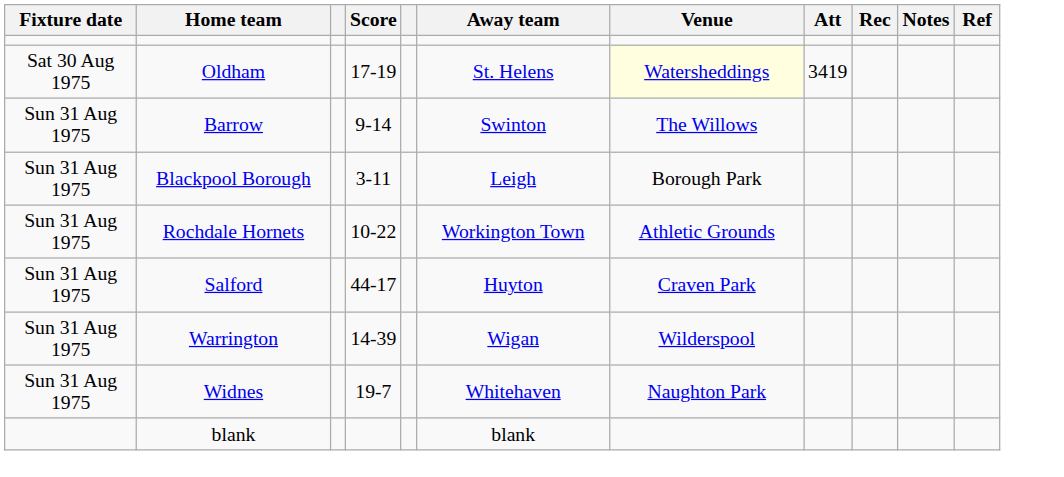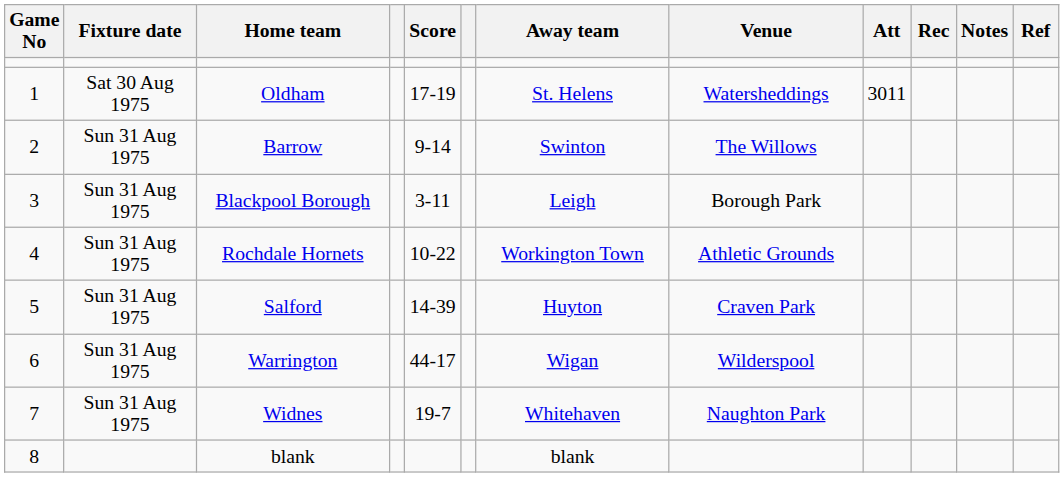 <table class="wikitable" style="text-align:center;">
 <tr>
+<th width=20 abbr="No">Game No</th>
 <th width=100 abbr="Date">Fixture date</th>
 <th width=150 abbr="Home team">Home team</th>
 <th width=5 abbr="space"></th>
 <th width=20 abbr="Score">Score</th>
 <th width=5 abbr="space"></th>
 <th width=150 abbr="Away team">Away team</th>
 <th width=150 abbr="Venue">Venue</th>
 <th width=30 abbr="Att">Att</th>
 <th width=30 abbr="Rec">Rec</th>
 <th width=20 abbr="Notes">Notes</th>
 <th width=30 abbr="Ref">Ref</th>
 </tr>
 <tr>
 <td></td>
 <td></td>
 <td></td>
 <td></td>
 <td></td>
 <td></td>
 <td></td>
 <td></td>
 <td></td>
 <td></td>
 <td></td>
+<td></td>
 </tr>
 <tr>
+<td>1</td>
 <td>Sat 30 Aug 1975</td>
 <td><a href='#'>Oldham</a></td>
 <td></td>
 <td>17-19</td>
 <td></td>
 <td><a href='#'>St. Helens</a></td>
-<td style="background: lightyellow;"><a href='#'>Watersheddings</a></td>
-<td>3419</td>
+<td><a href='#'>Watersheddings</a></td>
+<td>3011</td>
 <td></td>
 <td></td>
 <td></td>
 </tr>
 <tr>
+<td>2</td>
 <td>Sun 31 Aug 1975</td>
 <td><a href='#'>Barrow</a></td>
 <td></td>
 <td>9-14</td>
 <td></td>
 <td><a href='#'>Swinton</a></td>
 <td><a href='#'>The Willows</a></td>
 <td></td>
 <td></td>
 <td></td>
 <td></td>
 </tr>
 <tr>
+<td>3</td>
 <td>Sun 31 Aug 1975</td>
 <td><a href='#'>Blackpool Borough</a></td>
 <td></td>
 <td>3-11</td>
 <td></td>
 <td><a href='#'>Leigh</a></td>
 <td>Borough Park</td>
 <td></td>
 <td></td>
 <td></td>
 <td></td>
 </tr>
 <tr>
+<td>4</td>
 <td>Sun 31 Aug 1975</td>
 <td><a href='#'>Rochdale Hornets</a></td>
 <td></td>
 <td>10-22</td>
 <td></td>
 <td><a href='#'>Workington Town</a></td>
 <td><a href='#'>Athletic Grounds</a></td>
 <td></td>
 <td></td>
 <td></td>
 <td></td>
 </tr>
 <tr>
+<td>5</td>
 <td>Sun 31 Aug 1975</td>
 <td><a href='#'>Salford</a></td>
 <td></td>
-<td>44-17</td>
+<td>14-39</td>
 <td></td>
 <td><a href='#'>Huyton</a></td>
 <td><a href='#'>Craven Park</a></td>
 <td></td>
 <td></td>
 <td></td>
 <td></td>
 </tr>
 <tr>
+<td>6</td>
 <td>Sun 31 Aug 1975</td>
 <td><a href='#'>Warrington</a></td>
 <td></td>
-<td>14-39</td>
+<td>44-17</td>
 <td></td>
 <td><a href='#'>Wigan</a></td>
 <td><a href='#'>Wilderspool</a></td>
 <td></td>
 <td></td>
 <td></td>
 <td></td>
 </tr>
 <tr>
+<td>7</td>
 <td>Sun 31 Aug 1975</td>
 <td><a href='#'>Widnes</a></td>
 <td></td>
 <td>19-7</td>
 <td></td>
 <td><a href='#'>Whitehaven</a></td>
 <td><a href='#'>Naughton Park</a></td>
 <td></td>
 <td></td>
 <td></td>
 <td></td>
 </tr>
 <tr>
+<td>8</td>
 <td></td>
 <td>blank</td>
 <td></td>
 <td></td>
 <td></td>
 <td>blank</td>
 <td></td>
 <td></td>
 <td></td>
 <td></td>
 <td></td>
 </tr>
 </table>
